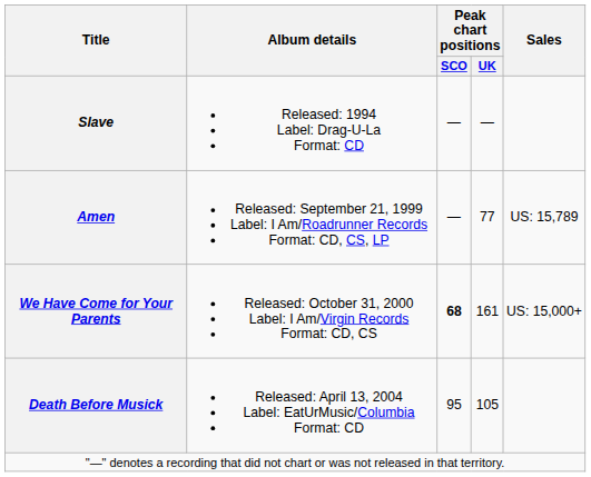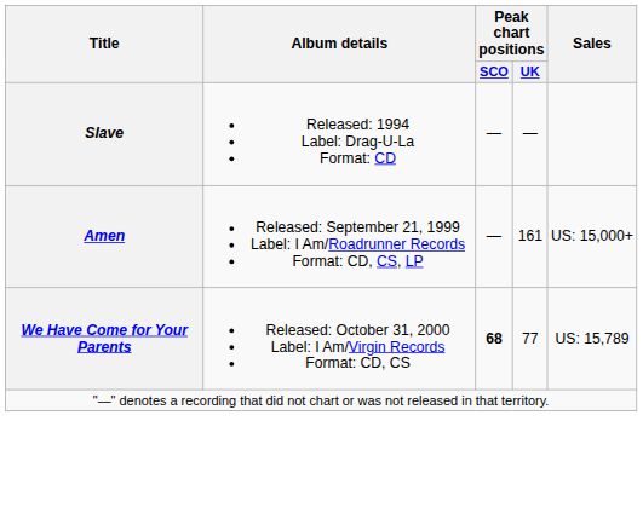 <table class="wikitable plainrowheaders" style="text-align:center;" border="1">
 <tr>
 <th rowspan="2" scope="col" style="width:13em;">Title</th>
 <th rowspan="2" scope="col" style="width:18em;">Album details</th>
 <th colspan="2">Peak chart positions</th>
 <th rowspan="2">Sales</th>
 </tr>
 <tr>
 <th scope="col" style="width:2em;font-size:90%;"><a href='#'>SCO</a><br></th>
 <th scope="col" style="width:2em;font-size:90%;"><a href='#'>UK</a><br></th>
 </tr>
 <tr>
 <th scope="row"><em>Slave</em></th>
 <td><br><ul><li>Released: 1994</li><li>Label: Drag-U-La</li><li>Format: <a href='#'>CD</a></li></ul></td>
 <td>—</td>
 <td>—</td>
 <td></td>
 </tr>
 <tr>
 <th scope="row"><em><a href='#'>Amen</a></em></th>
 <td><br><ul><li>Released: September 21, 1999</li><li>Label: I Am/<a href='#'>Roadrunner Records</a></li><li>Format: CD, <a href='#'>CS</a>, <a href='#'>LP</a></li></ul></td>
 <td>—</td>
-<td>77</td>
-<td>US: 15,789</td>
+<td>161</td>
+<td>US: 15,000+</td>
 </tr>
 <tr>
 <th scope="row"><em><a href='#'>We Have Come for Your Parents</a></em></th>
 <td><br><ul><li>Released: October 31, 2000</li><li>Label: I Am/<a href='#'>Virgin Records</a></li><li>Format: CD, CS</li></ul></td>
 <td><strong>68</strong></td>
-<td>161</td>
-<td>US: 15,000+</td>
-</tr>
-<tr>
-<th scope="row"><em><a href='#'>Death Before Musick</a></em></th>
-<td><br><ul><li>Released: April 13, 2004</li><li>Label: EatUrMusic/<a href='#'>Columbia</a></li><li>Format: CD</li></ul></td>
-<td>95</td>
-<td>105</td>
-<td></td>
+<td>77</td>
+<td>US: 15,789</td>
 </tr>
 <tr>
 <td colspan="5" style="font-size:90%">"—" denotes a recording that did not chart or was not released in that territory.</td>
 </tr>
 </table>
